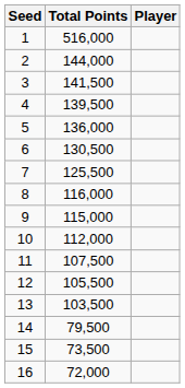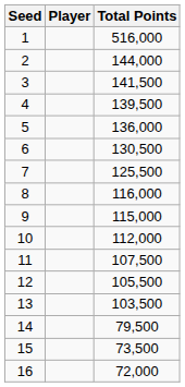 <table class="wikitable" style="font-size: 85%">
 <tr>
 <th>Seed</th>
+<th>Player</th>
 <th>Total Points</th>
-<th>Player</th>
 </tr>
 <tr>
 <td align="center">1</td>
+<td></td>
 <td align="center">516,000</td>
-<td></td>
 </tr>
 <tr>
 <td align="center">2</td>
+<td></td>
 <td align="center">144,000</td>
-<td></td>
 </tr>
 <tr>
 <td align="center">3</td>
+<td></td>
 <td align="center">141,500</td>
-<td></td>
 </tr>
 <tr>
 <td align="center">4</td>
+<td></td>
 <td align="center">139,500</td>
-<td></td>
 </tr>
 <tr>
 <td align="center">5</td>
+<td></td>
 <td align="center">136,000</td>
-<td></td>
 </tr>
 <tr>
 <td align="center">6</td>
+<td></td>
 <td align="center">130,500</td>
-<td></td>
 </tr>
 <tr>
 <td align="center">7</td>
+<td></td>
 <td align="center">125,500</td>
-<td></td>
 </tr>
 <tr>
 <td align="center">8</td>
+<td></td>
 <td align="center">116,000</td>
-<td></td>
 </tr>
 <tr>
 <td align="center">9</td>
+<td></td>
 <td align="center">115,000</td>
-<td></td>
 </tr>
 <tr>
 <td align="center">10</td>
+<td></td>
 <td align="center">112,000</td>
-<td></td>
 </tr>
 <tr>
 <td align="center">11</td>
+<td></td>
 <td align="center">107,500</td>
-<td></td>
 </tr>
 <tr>
 <td align="center">12</td>
+<td></td>
 <td align="center">105,500</td>
-<td></td>
 </tr>
 <tr>
 <td align="center">13</td>
+<td></td>
 <td align="center">103,500</td>
-<td></td>
 </tr>
 <tr>
 <td align="center">14</td>
+<td></td>
 <td align="center">79,500</td>
-<td></td>
 </tr>
 <tr>
 <td align="center">15</td>
+<td></td>
 <td align="center">73,500</td>
-<td></td>
 </tr>
 <tr>
 <td align="center">16</td>
+<td></td>
 <td align="center">72,000</td>
-<td></td>
 </tr>
 </table>
